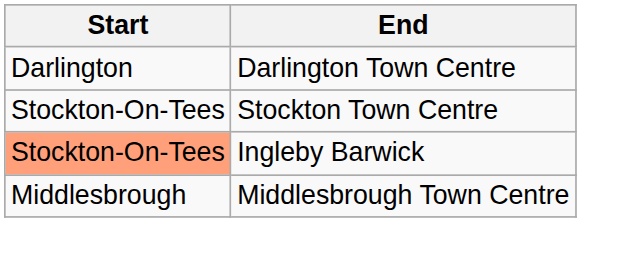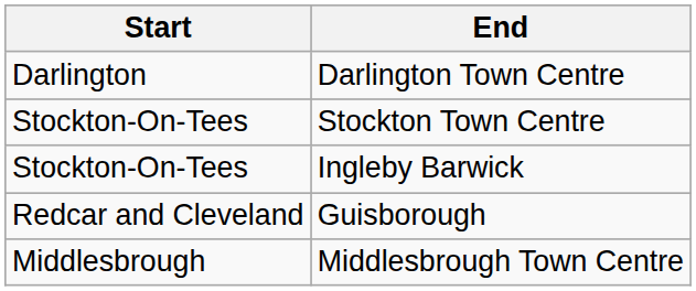 <table class="wikitable">
 <tr>
 <th>Start</th>
 <th>End</th>
 </tr>
 <tr>
 <td>Darlington</td>
 <td>Darlington Town Centre</td>
 </tr>
 <tr>
 <td>Stockton-On-Tees</td>
 <td>Stockton Town Centre</td>
 </tr>
 <tr>
-<td style="background: lightsalmon;">Stockton-On-Tees</td>
+<td>Stockton-On-Tees</td>
 <td>Ingleby Barwick</td>
+</tr>
+<tr>
+<td>Redcar and Cleveland</td>
+<td>Guisborough</td>
 </tr>
 <tr>
 <td>Middlesbrough</td>
 <td>Middlesbrough Town Centre</td>
 </tr>
 </table>
